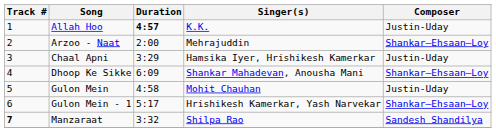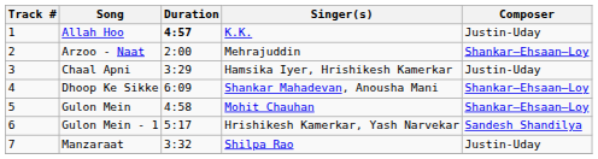 <table class="wikitable" style="font-size:95%;">
 <tr>
 <th>Track #</th>
 <th>Song</th>
 <th>Duration</th>
 <th>Singer(s)</th>
 <th>Composer</th>
 </tr>
 <tr>
 <td>1</td>
 <td><a href='#'>Allah Hoo</a></td>
 <td><strong>4:57</strong></td>
 <td><a href='#'>K.K.</a></td>
 <td>Justin-Uday</td>
 </tr>
 <tr>
 <td>2</td>
 <td>Arzoo - <a href='#'>Naat</a></td>
 <td>2:00</td>
 <td>Mehrajuddin</td>
 <td><a href='#'>Shankar–Ehsaan–Loy</a></td>
 </tr>
 <tr>
 <td>3</td>
 <td>Chaal Apni</td>
 <td>3:29</td>
 <td>Hamsika Iyer, Hrishikesh Kamerkar</td>
 <td>Justin-Uday</td>
 </tr>
 <tr>
 <td>4</td>
 <td>Dhoop Ke Sikke</td>
 <td>6:09</td>
 <td><a href='#'>Shankar Mahadevan</a>, Anousha Mani</td>
 <td><a href='#'>Shankar–Ehsaan–Loy</a></td>
 </tr>
 <tr>
 <td>5</td>
 <td>Gulon Mein</td>
 <td>4:58</td>
 <td><a href='#'>Mohit Chauhan</a></td>
-<td>Justin-Uday</td>
+<td><a href='#'>Shankar–Ehsaan–Loy</a></td>
 </tr>
 <tr>
 <td>6</td>
 <td>Gulon Mein - 1</td>
 <td>5:17</td>
 <td>Hrishikesh Kamerkar, Yash Narvekar</td>
-<td><a href='#'>Shankar–Ehsaan–Loy</a></td>
+<td><a href='#'>Sandesh Shandilya</a></td>
 </tr>
 <tr>
-<td><strong>7</strong></td>
+<td>7</td>
 <td>Manzaraat</td>
 <td>3:32</td>
 <td><a href='#'>Shilpa Rao</a></td>
-<td><a href='#'>Sandesh Shandilya</a></td>
+<td>Justin-Uday</td>
 </tr>
 <tr>
 </tr>
 </table>
